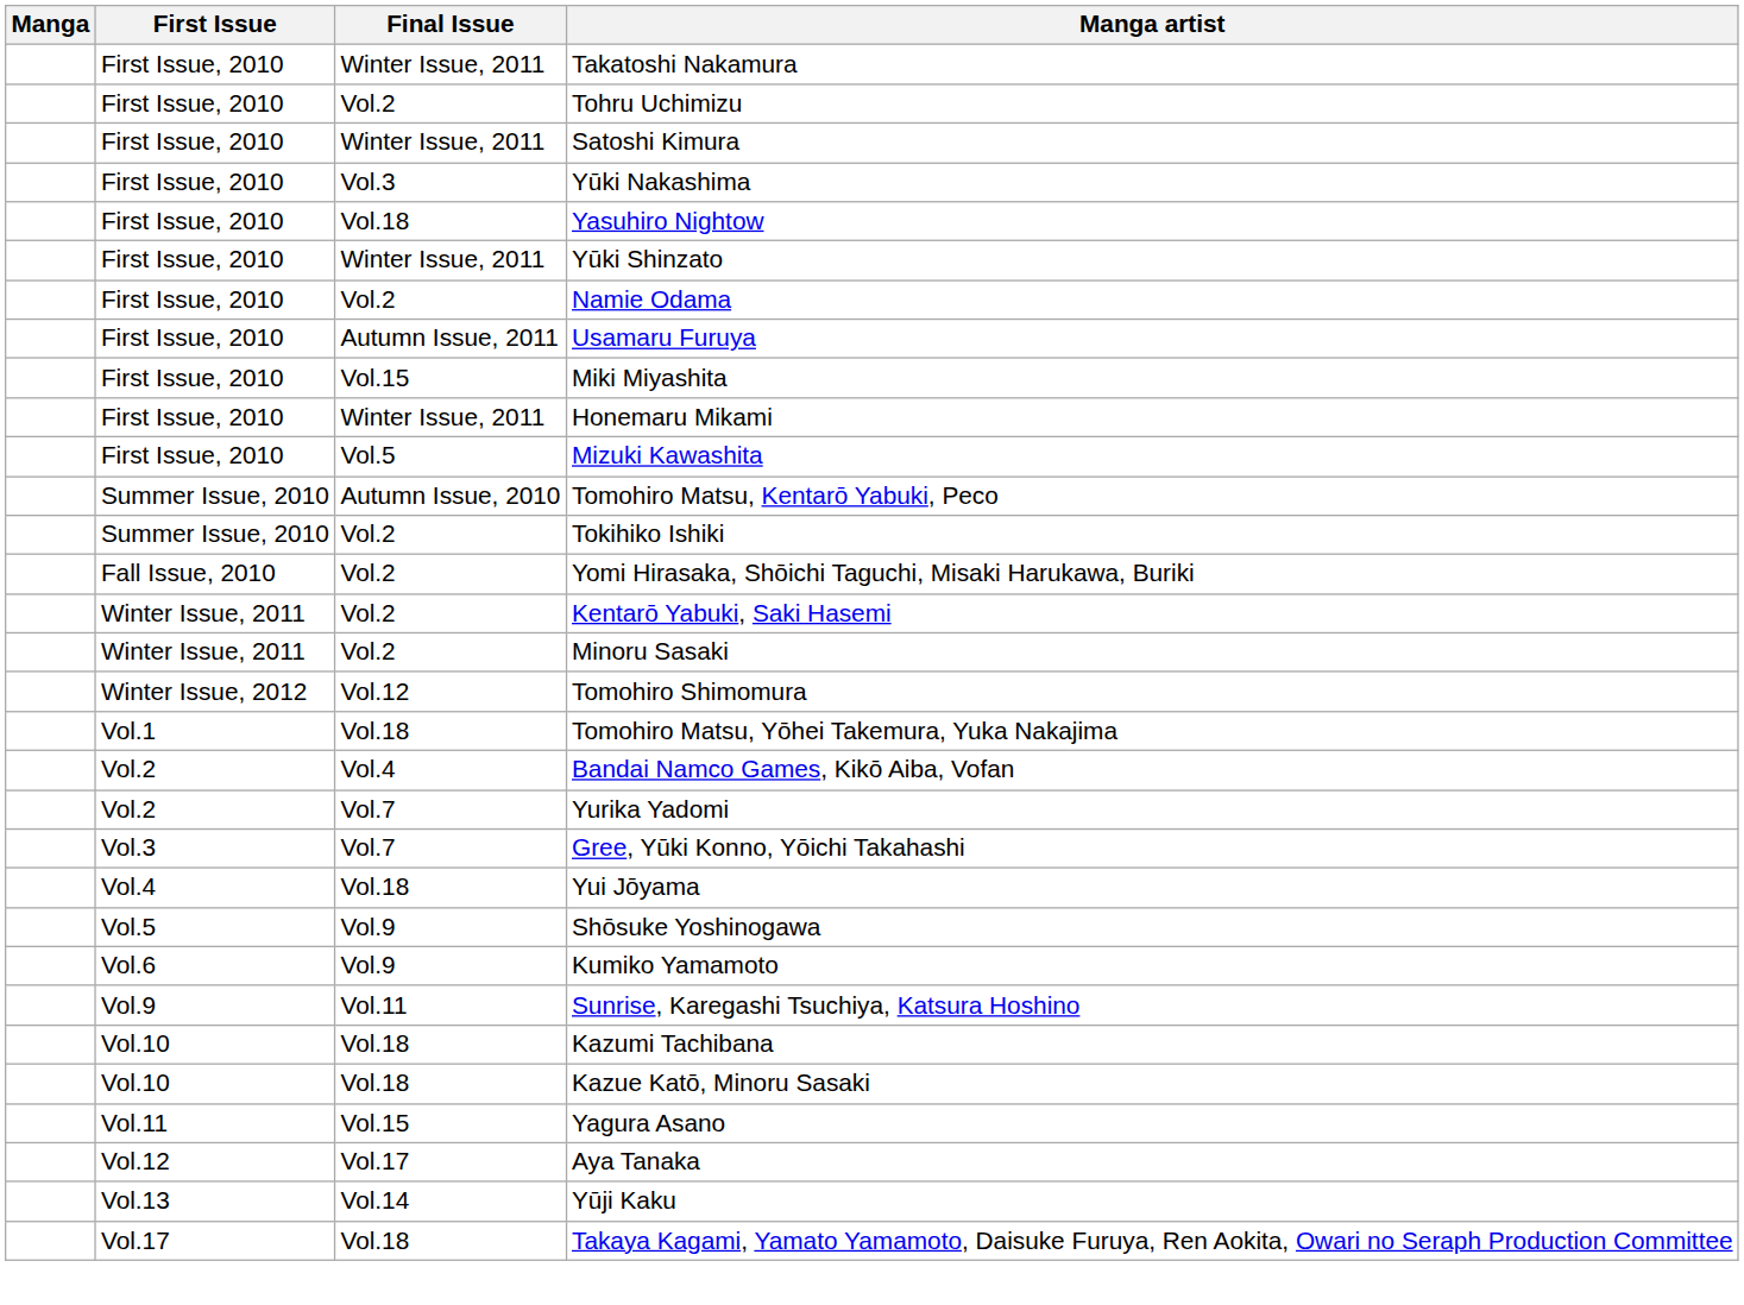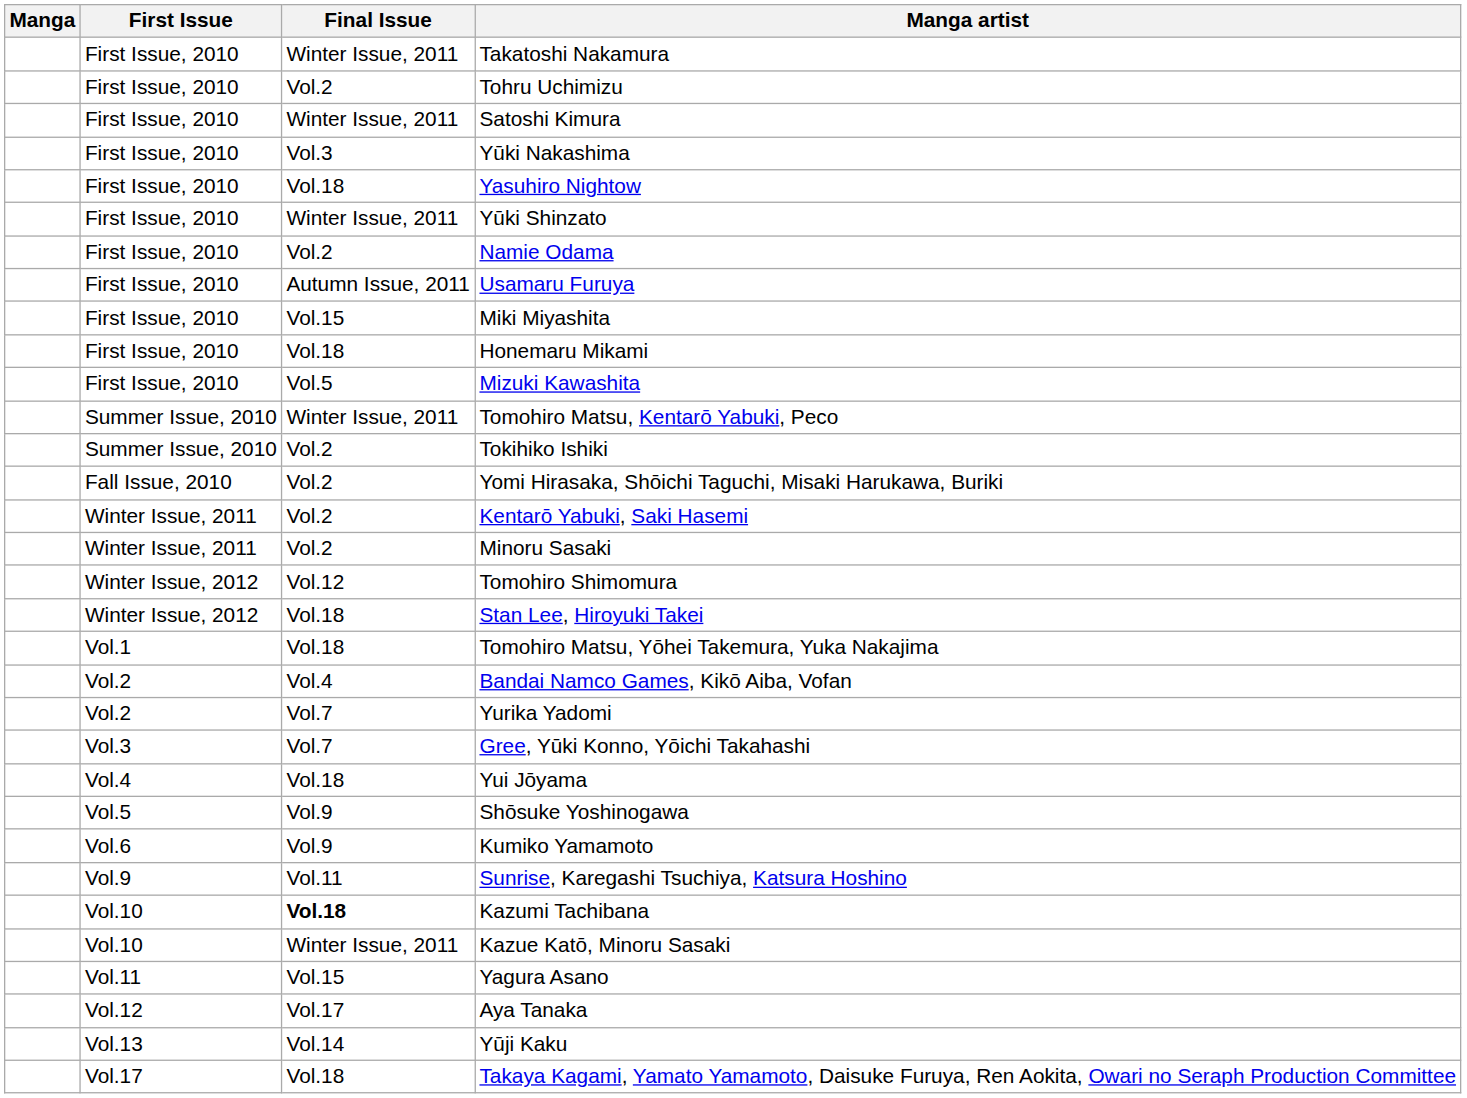 <table class="wikitable sortable" style="background: #FFF;">
 <tr>
 <th>Manga</th>
 <th>First Issue</th>
 <th>Final Issue</th>
 <th>Manga artist</th>
 </tr>
 <tr>
 <td></td>
 <td>First Issue, 2010</td>
 <td>Winter Issue, 2011</td>
 <td>Takatoshi Nakamura</td>
 </tr>
 <tr>
 <td></td>
 <td>First Issue, 2010</td>
 <td>Vol.2</td>
 <td>Tohru Uchimizu</td>
 </tr>
 <tr>
 <td></td>
 <td>First Issue, 2010</td>
 <td>Winter Issue, 2011</td>
 <td>Satoshi Kimura</td>
 </tr>
 <tr>
 <td></td>
 <td>First Issue, 2010</td>
 <td>Vol.3</td>
 <td>Yūki Nakashima</td>
 </tr>
 <tr>
 <td></td>
 <td>First Issue, 2010</td>
 <td>Vol.18</td>
 <td><a href='#'>Yasuhiro Nightow</a></td>
 </tr>
 <tr>
 <td></td>
 <td>First Issue, 2010</td>
 <td>Winter Issue, 2011</td>
 <td>Yūki Shinzato</td>
 </tr>
 <tr>
 <td></td>
 <td>First Issue, 2010</td>
 <td>Vol.2</td>
 <td><a href='#'>Namie Odama</a></td>
 </tr>
 <tr>
 <td></td>
 <td>First Issue, 2010</td>
 <td>Autumn Issue, 2011</td>
 <td><a href='#'>Usamaru Furuya</a></td>
 </tr>
 <tr>
 <td></td>
 <td>First Issue, 2010</td>
 <td>Vol.15</td>
 <td>Miki Miyashita</td>
 </tr>
 <tr>
 <td></td>
 <td>First Issue, 2010</td>
-<td>Winter Issue, 2011</td>
+<td>Vol.18</td>
 <td>Honemaru Mikami</td>
 </tr>
 <tr>
 <td></td>
 <td>First Issue, 2010</td>
 <td>Vol.5</td>
 <td><a href='#'>Mizuki Kawashita</a></td>
 </tr>
 <tr>
 <td></td>
 <td>Summer Issue, 2010</td>
-<td>Autumn Issue, 2010</td>
+<td>Winter Issue, 2011</td>
 <td>Tomohiro Matsu, <a href='#'>Kentarō Yabuki</a>, Peco</td>
 </tr>
 <tr>
 <td></td>
 <td>Summer Issue, 2010</td>
 <td>Vol.2</td>
 <td>Tokihiko Ishiki</td>
 </tr>
 <tr>
 <td></td>
 <td>Fall Issue, 2010</td>
 <td>Vol.2</td>
 <td>Yomi Hirasaka, Shōichi Taguchi, Misaki Harukawa, Buriki</td>
 </tr>
 <tr>
 <td></td>
 <td>Winter Issue, 2011</td>
 <td>Vol.2</td>
 <td><a href='#'>Kentarō Yabuki</a>, <a href='#'>Saki Hasemi</a></td>
 </tr>
 <tr>
 <td></td>
 <td>Winter Issue, 2011</td>
 <td>Vol.2</td>
 <td>Minoru Sasaki</td>
 </tr>
 <tr>
 <td></td>
 <td>Winter Issue, 2012</td>
 <td>Vol.12</td>
 <td>Tomohiro Shimomura</td>
+</tr>
+<tr>
+<td></td>
+<td>Winter Issue, 2012</td>
+<td>Vol.18</td>
+<td><a href='#'>Stan Lee</a>, <a href='#'>Hiroyuki Takei</a></td>
 </tr>
 <tr>
 <td></td>
 <td>Vol.1</td>
 <td>Vol.18</td>
 <td>Tomohiro Matsu, Yōhei Takemura, Yuka Nakajima</td>
 </tr>
 <tr>
 <td></td>
 <td>Vol.2</td>
 <td>Vol.4</td>
 <td><a href='#'>Bandai Namco Games</a>, Kikō Aiba, Vofan</td>
 </tr>
 <tr>
 <td></td>
 <td>Vol.2</td>
 <td>Vol.7</td>
 <td>Yurika Yadomi</td>
 </tr>
 <tr>
 <td></td>
 <td>Vol.3</td>
 <td>Vol.7</td>
 <td><a href='#'>Gree</a>, Yūki Konno, Yōichi Takahashi</td>
 </tr>
 <tr>
 <td></td>
 <td>Vol.4</td>
 <td>Vol.18</td>
 <td>Yui Jōyama</td>
 </tr>
 <tr>
 <td></td>
 <td>Vol.5</td>
 <td>Vol.9</td>
 <td>Shōsuke Yoshinogawa</td>
 </tr>
 <tr>
 <td></td>
 <td>Vol.6</td>
 <td>Vol.9</td>
 <td>Kumiko Yamamoto</td>
 </tr>
 <tr>
 <td></td>
 <td>Vol.9</td>
 <td>Vol.11</td>
 <td><a href='#'>Sunrise</a>, Karegashi Tsuchiya, <a href='#'>Katsura Hoshino</a></td>
 </tr>
 <tr>
 <td></td>
 <td>Vol.10</td>
-<td>Vol.18</td>
+<td><strong>Vol.18</strong></td>
 <td>Kazumi Tachibana</td>
 </tr>
 <tr>
 <td></td>
 <td>Vol.10</td>
-<td>Vol.18</td>
+<td>Winter Issue, 2011</td>
 <td>Kazue Katō, Minoru Sasaki</td>
 </tr>
 <tr>
 <td></td>
 <td>Vol.11</td>
 <td>Vol.15</td>
 <td>Yagura Asano</td>
 </tr>
 <tr>
 <td></td>
 <td>Vol.12</td>
 <td>Vol.17</td>
 <td>Aya Tanaka</td>
 </tr>
 <tr>
 <td></td>
 <td>Vol.13</td>
 <td>Vol.14</td>
 <td>Yūji Kaku</td>
 </tr>
 <tr>
 <td></td>
 <td>Vol.17</td>
 <td>Vol.18</td>
 <td><a href='#'>Takaya Kagami</a>, <a href='#'>Yamato Yamamoto</a>, Daisuke Furuya, Ren Aokita, <a href='#'>Owari no Seraph Production Committee</a></td>
 </tr>
 </table>
